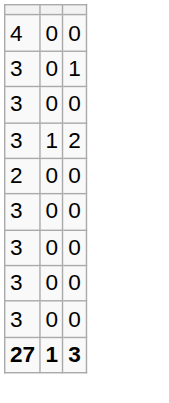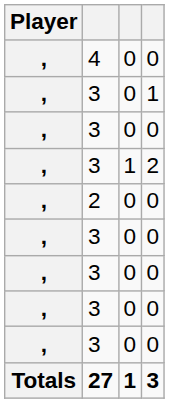 <table class="wikitable sortable plainrowheaders">
 <tr>
+<th scope="col">Player</th>
 <th scope="col"></th>
 <th scope="col"></th>
 <th scope="col"></th>
 </tr>
 <tr>
+<th scope="row">, </th>
 <td>4</td>
 <td>0</td>
 <td>0</td>
 </tr>
 <tr>
+<th scope="row">, </th>
 <td>3</td>
 <td>0</td>
 <td>1</td>
 </tr>
 <tr>
+<th scope="row">, </th>
 <td>3</td>
 <td>0</td>
 <td>0</td>
 </tr>
 <tr>
+<th scope="row">, </th>
 <td>3</td>
 <td>1</td>
 <td>2</td>
 </tr>
 <tr>
+<th scope="row">, </th>
 <td>2</td>
 <td>0</td>
 <td>0</td>
 </tr>
 <tr>
+<th scope="row">, </th>
 <td>3</td>
 <td>0</td>
 <td>0</td>
 </tr>
 <tr>
+<th scope="row">, </th>
 <td>3</td>
 <td>0</td>
 <td>0</td>
 </tr>
 <tr>
+<th scope="row">, </th>
 <td>3</td>
 <td>0</td>
 <td>0</td>
 </tr>
 <tr>
+<th scope="row">, </th>
 <td>3</td>
 <td>0</td>
 <td>0</td>
 </tr>
 <tr class="sortbottom">
+<th scope="row">Totals</th>
 <td><strong>27</strong></td>
 <td><strong>1</strong></td>
 <td><strong>3</strong></td>
 </tr>
 </table>
